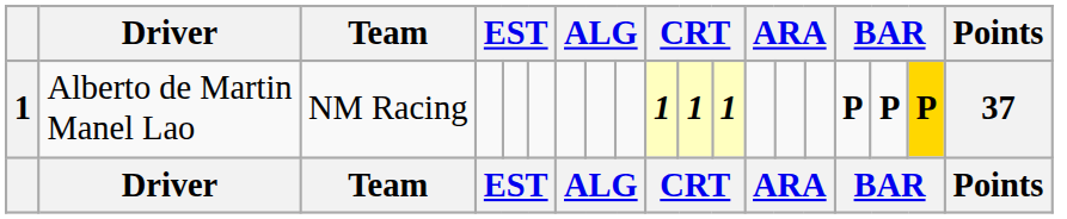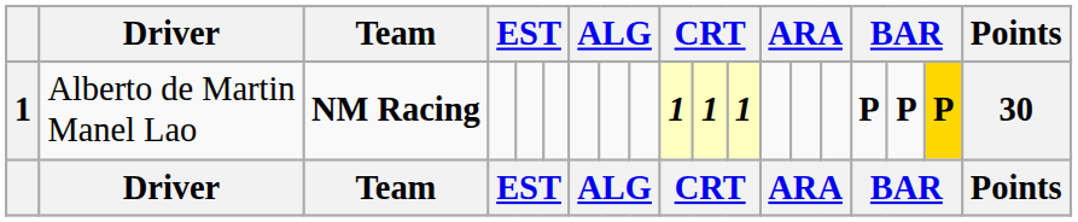 <table class="wikitable" style="font-size: 85%; text-align:center">
 <tr>
 <th></th>
 <th>Driver</th>
 <th>Team</th>
 <th colspan="3"><a href='#'>EST</a><br></th>
 <th colspan="3"><a href='#'>ALG</a><br></th>
 <th colspan="3"><a href='#'>CRT</a><br></th>
 <th colspan="3"><a href='#'>ARA</a><br></th>
 <th colspan="3"><a href='#'>BAR</a><br></th>
 <th>Points</th>
 </tr>
 <tr>
 <th>1</th>
 <td align="left"> Alberto de Martin<br> Manel Lao</td>
-<td align="left"> NM Racing</td>
+<td align="left"><strong> NM Racing</strong></td>
 <td></td>
 <td></td>
 <td></td>
 <td></td>
 <td></td>
 <td></td>
 <td style="background:#ffffbf;"><strong><em>1</em></strong></td>
 <td style="background:#ffffbf;"><strong><em>1</em></strong></td>
 <td style="background:#ffffbf;"><strong><em>1</em></strong></td>
 <td></td>
 <td></td>
 <td></td>
 <td><strong>P</strong></td>
 <td><strong>P</strong></td>
 <td style="background: gold;"><strong>P</strong></td>
-<th>37</th>
+<th>30</th>
 </tr>
 <tr>
 <th></th>
 <th>Driver</th>
 <th>Team</th>
 <th colspan="3"><a href='#'>EST</a><br></th>
 <th colspan="3"><a href='#'>ALG</a><br></th>
 <th colspan="3"><a href='#'>CRT</a><br></th>
 <th colspan="3"><a href='#'>ARA</a><br></th>
 <th colspan="3"><a href='#'>BAR</a><br></th>
 <th>Points</th>
 </tr>
 </table>
